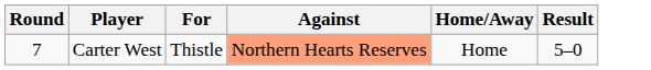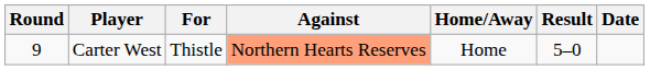 <table class="wikitable">
 <tr>
 <th>Round</th>
 <th>Player</th>
 <th>For</th>
 <th>Against</th>
 <th>Home/Away</th>
 <th style="text-align:center">Result</th>
+<th>Date</th>
 </tr>
 <tr>
-<td style="text-align:center">7</td>
+<td style="text-align:center">9</td>
 <td>Carter West</td>
 <td>Thistle</td>
 <td style="background: lightsalmon;">Northern Hearts Reserves</td>
 <td style="text-align:center">Home</td>
 <td style="text-align:center">5–0</td>
+<td></td>
 </tr>
 </table>
